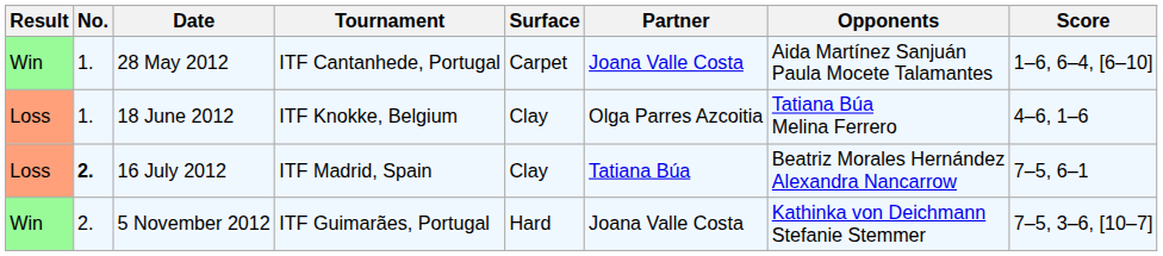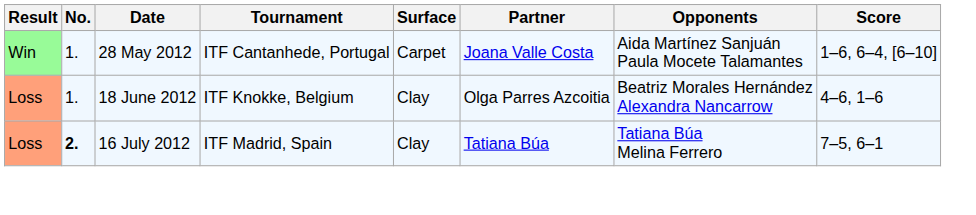 <table class="sortable wikitable" style=font-size:97%>
 <tr>
 <th>Result</th>
 <th>No.</th>
 <th>Date</th>
 <th>Tournament</th>
 <th>Surface</th>
 <th>Partner</th>
 <th>Opponents</th>
 <th class="unsortable">Score</th>
 </tr>
 <tr style="background:#f0f8ff;">
 <td style="background:#98fb98;">Win</td>
 <td>1.</td>
 <td>28 May 2012</td>
 <td>ITF Cantanhede, Portugal</td>
 <td>Carpet</td>
 <td> <a href='#'>Joana Valle Costa</a></td>
 <td> Aida Martínez Sanjuán <br>  Paula Mocete Talamantes</td>
 <td>1–6, 6–4, [6–10]</td>
 </tr>
 <tr style="background:#f0f8ff;">
 <td style="background:#ffa07a;">Loss</td>
 <td>1.</td>
 <td>18 June 2012</td>
 <td>ITF Knokke, Belgium</td>
 <td>Clay</td>
 <td> Olga Parres Azcoitia</td>
-<td> <a href='#'>Tatiana Búa</a> <br>  Melina Ferrero</td>
+<td> Beatriz Morales Hernández <br>  <a href='#'>Alexandra Nancarrow</a></td>
 <td>4–6, 1–6</td>
 </tr>
 <tr style="background:#f0f8ff;">
 <td style="background:#ffa07a;">Loss</td>
 <td><strong>2.</strong></td>
 <td>16 July 2012</td>
 <td>ITF Madrid, Spain</td>
 <td>Clay</td>
 <td> <a href='#'>Tatiana Búa</a></td>
-<td> Beatriz Morales Hernández <br>  <a href='#'>Alexandra Nancarrow</a></td>
+<td> <a href='#'>Tatiana Búa</a> <br>  Melina Ferrero</td>
 <td>7–5, 6–1</td>
 </tr>
-<tr style="background:#f0f8ff;">
-<td style="background:#98fb98;">Win</td>
-<td>2.</td>
-<td>5 November 2012</td>
-<td>ITF Guimarães, Portugal</td>
-<td>Hard</td>
-<td> Joana Valle Costa</td>
-<td> <a href='#'>Kathinka von Deichmann</a> <br>  Stefanie Stemmer</td>
-<td>7–5, 3–6, [10–7]</td>
-</tr>
 </table>
